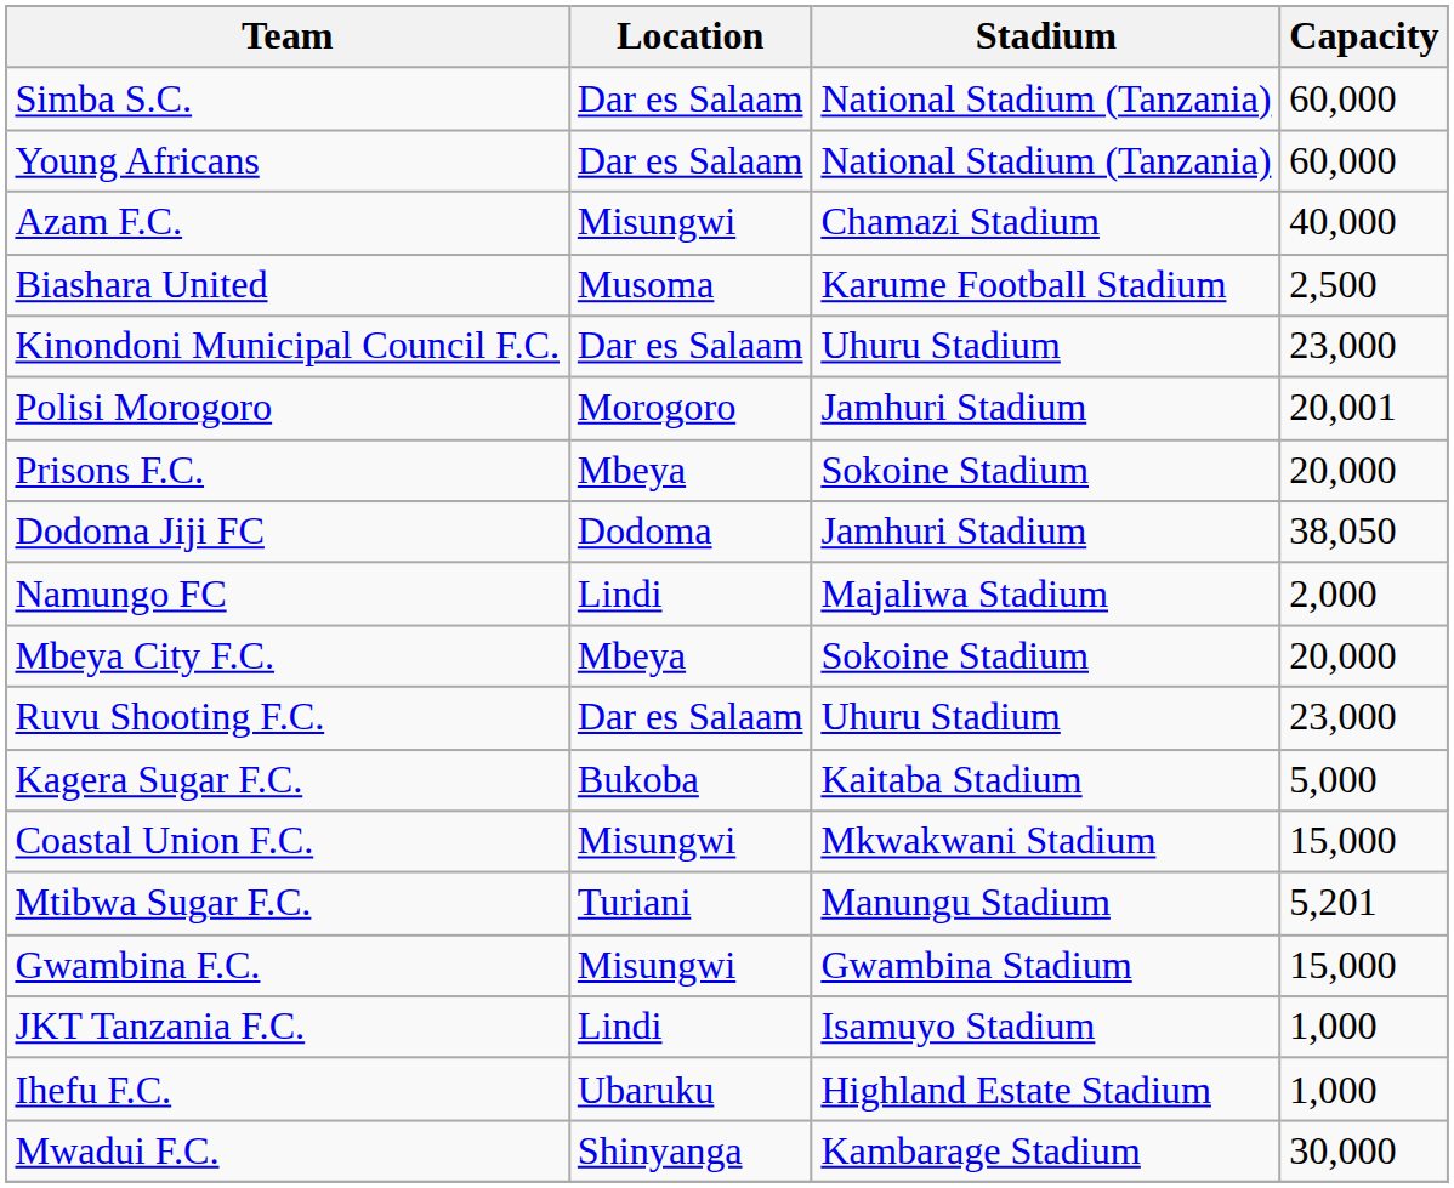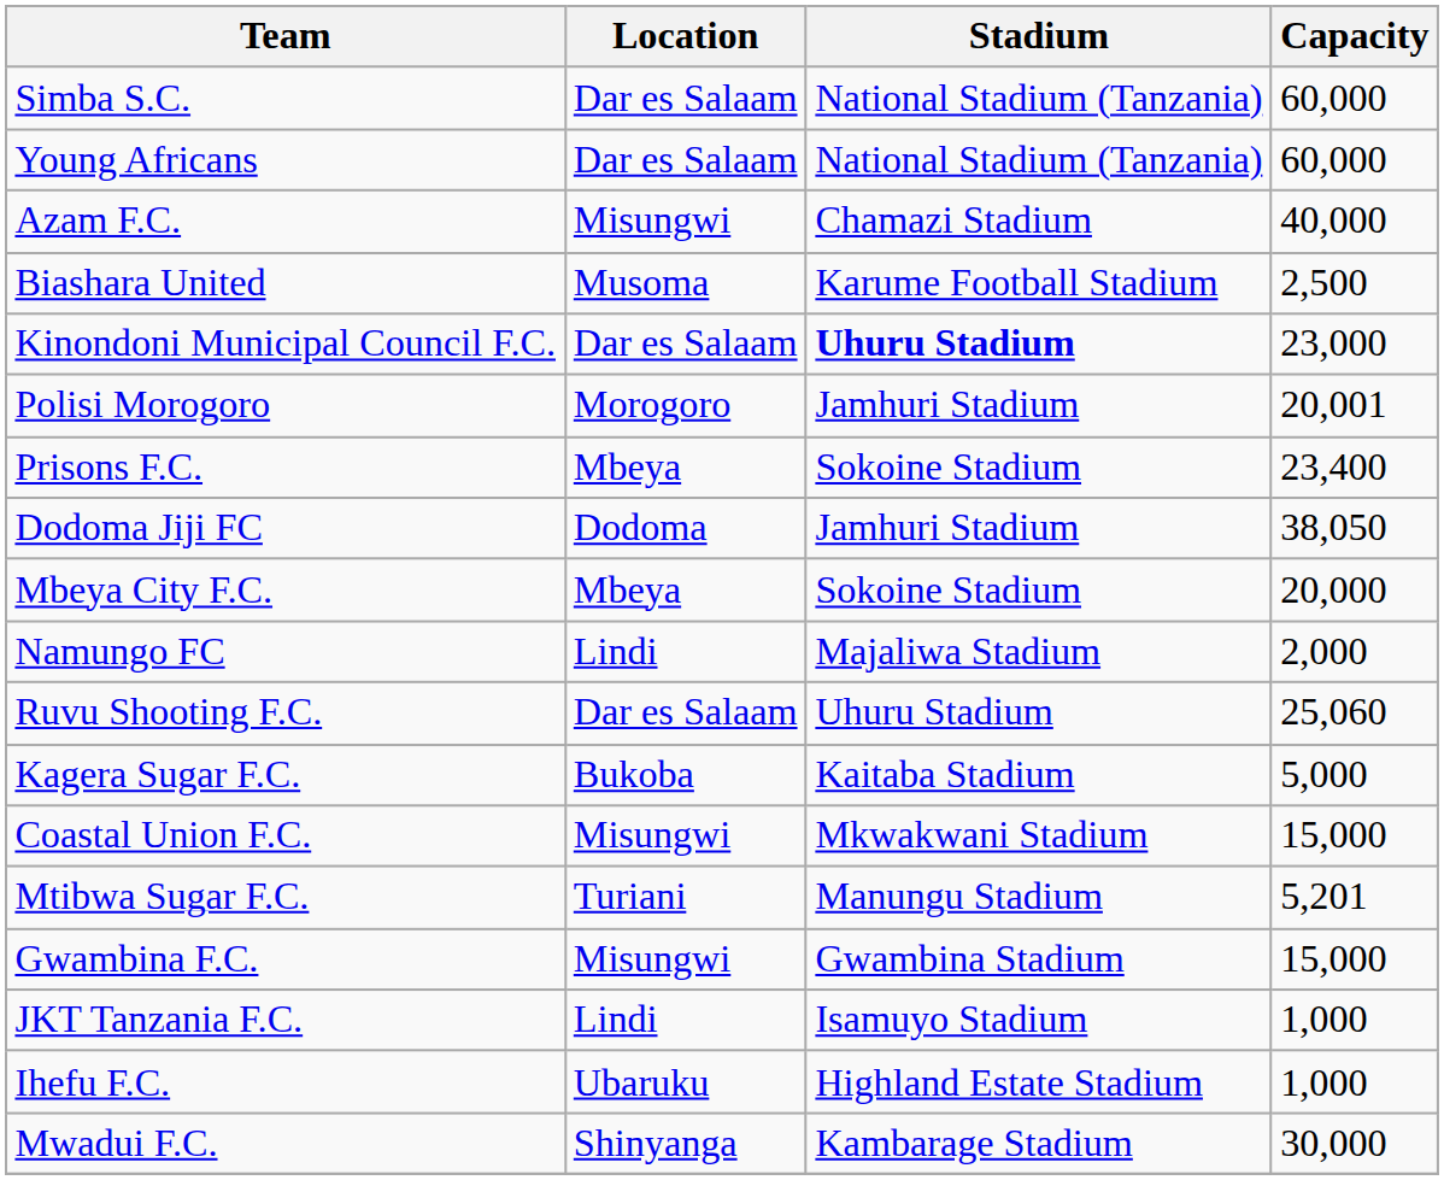 <table class="wikitable sortable">
 <tr>
 <th>Team</th>
 <th>Location</th>
 <th>Stadium</th>
 <th>Capacity</th>
 </tr>
 <tr>
 <td><a href='#'>Simba S.C.</a></td>
 <td><a href='#'>Dar es Salaam</a></td>
 <td><a href='#'>National Stadium (Tanzania)</a></td>
 <td>60,000</td>
 </tr>
 <tr>
 <td><a href='#'>Young Africans</a></td>
 <td><a href='#'>Dar es Salaam</a></td>
 <td><a href='#'>National Stadium (Tanzania)</a></td>
 <td>60,000</td>
 </tr>
 <tr>
 <td><a href='#'>Azam F.C.</a></td>
 <td><a href='#'>Misungwi</a></td>
 <td><a href='#'>Chamazi Stadium</a></td>
 <td>40,000</td>
 </tr>
 <tr>
 <td><a href='#'>Biashara United</a></td>
 <td><a href='#'>Musoma</a></td>
 <td><a href='#'>Karume Football Stadium</a></td>
 <td>2,500</td>
 </tr>
 <tr>
 <td><a href='#'>Kinondoni Municipal Council F.C.</a></td>
 <td><a href='#'>Dar es Salaam</a></td>
-<td><a href='#'>Uhuru Stadium</a></td>
+<td><strong><a href='#'>Uhuru Stadium</a></strong></td>
 <td>23,000</td>
 </tr>
 <tr>
 <td><a href='#'>Polisi Morogoro</a></td>
 <td><a href='#'>Morogoro</a></td>
 <td><a href='#'>Jamhuri Stadium</a></td>
 <td>20,001</td>
 </tr>
 <tr>
 <td><a href='#'>Prisons F.C.</a></td>
 <td><a href='#'>Mbeya</a></td>
 <td><a href='#'>Sokoine Stadium</a></td>
-<td>20,000</td>
+<td>23,400</td>
 </tr>
 <tr>
 <td><a href='#'>Dodoma Jiji FC</a></td>
 <td><a href='#'>Dodoma</a></td>
 <td><a href='#'>Jamhuri Stadium</a></td>
 <td>38,050</td>
 </tr>
 <tr>
+<td><a href='#'>Mbeya City F.C.</a></td>
+<td><a href='#'>Mbeya</a></td>
+<td><a href='#'>Sokoine Stadium</a></td>
+<td>20,000</td>
+</tr>
+<tr>
 <td><a href='#'>Namungo FC</a></td>
 <td><a href='#'>Lindi</a></td>
 <td><a href='#'>Majaliwa Stadium</a></td>
 <td>2,000</td>
 </tr>
 <tr>
-<td><a href='#'>Mbeya City F.C.</a></td>
-<td><a href='#'>Mbeya</a></td>
-<td><a href='#'>Sokoine Stadium</a></td>
-<td>20,000</td>
-</tr>
-<tr>
 <td><a href='#'>Ruvu Shooting F.C.</a></td>
 <td><a href='#'>Dar es Salaam</a></td>
 <td><a href='#'>Uhuru Stadium</a></td>
-<td>23,000</td>
+<td>25,060</td>
 </tr>
 <tr>
 <td><a href='#'>Kagera Sugar F.C.</a></td>
 <td><a href='#'>Bukoba</a></td>
 <td><a href='#'>Kaitaba Stadium</a></td>
 <td>5,000</td>
 </tr>
 <tr>
 <td><a href='#'>Coastal Union F.C.</a></td>
 <td><a href='#'>Misungwi</a></td>
 <td><a href='#'>Mkwakwani Stadium</a></td>
 <td>15,000</td>
 </tr>
 <tr>
 <td><a href='#'>Mtibwa Sugar F.C.</a></td>
 <td><a href='#'>Turiani</a></td>
 <td><a href='#'>Manungu Stadium</a></td>
 <td>5,201</td>
 </tr>
 <tr>
 <td><a href='#'>Gwambina F.C.</a></td>
 <td><a href='#'>Misungwi</a></td>
 <td><a href='#'>Gwambina Stadium</a></td>
 <td>15,000</td>
 </tr>
 <tr>
 <td><a href='#'>JKT Tanzania F.C.</a></td>
 <td><a href='#'>Lindi</a></td>
 <td><a href='#'>Isamuyo Stadium</a></td>
 <td>1,000</td>
 </tr>
 <tr>
 <td><a href='#'>Ihefu F.C.</a></td>
 <td><a href='#'>Ubaruku</a></td>
 <td><a href='#'>Highland Estate Stadium</a></td>
 <td>1,000</td>
 </tr>
 <tr>
 <td><a href='#'>Mwadui F.C.</a></td>
 <td><a href='#'>Shinyanga</a></td>
 <td><a href='#'>Kambarage Stadium</a></td>
 <td>30,000</td>
 </tr>
 <tr>
 </tr>
 </table>
